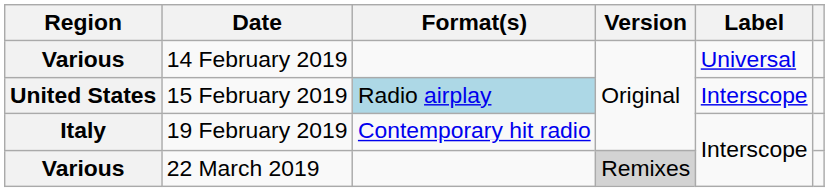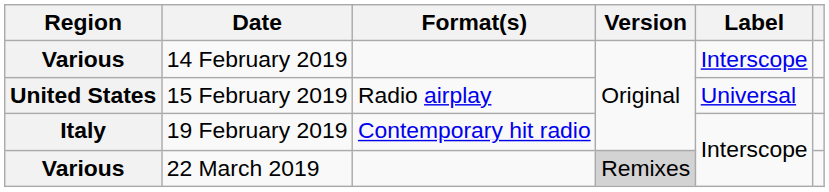 <table class="wikitable plainrowheaders">
 <tr>
 <th scope="col">Region</th>
 <th scope="col">Date</th>
 <th scope="col">Format(s)</th>
 <th scope="col">Version</th>
 <th scope="col">Label</th>
 <th scope="col"></th>
 </tr>
 <tr>
 <th scope="row">Various</th>
 <td>14 February 2019</td>
 <td></td>
 <td rowspan="3">Original</td>
-<td><a href='#'>Universal</a></td>
+<td><a href='#'>Interscope</a></td>
 <td align="center"></td>
 </tr>
 <tr>
 <th scope="row">United States</th>
 <td>15 February 2019</td>
-<td style="background: lightblue;">Radio <a href='#'>airplay</a></td>
-<td><a href='#'>Interscope</a></td>
+<td>Radio <a href='#'>airplay</a></td>
+<td><a href='#'>Universal</a></td>
 <td align="center"></td>
 </tr>
 <tr>
 <th scope="row">Italy</th>
 <td>19 February 2019</td>
 <td><a href='#'>Contemporary hit radio</a></td>
 <td rowspan="2">Interscope</td>
 <td align="center"></td>
 </tr>
 <tr>
 <th scope="row">Various</th>
 <td>22 March 2019</td>
 <td></td>
 <td style="background: lightgrey;">Remixes</td>
 <td align="center"></td>
 </tr>
 </table>
